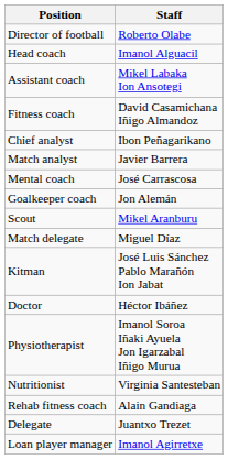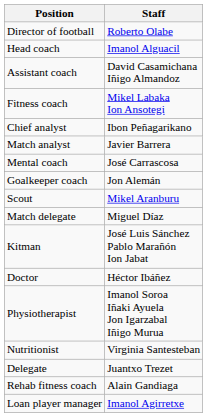 <table class="wikitable">
 <tr>
 <th>Position</th>
 <th>Staff</th>
 </tr>
 <tr>
 <td>Director of football</td>
 <td> <a href='#'>Roberto Olabe</a></td>
 </tr>
 <tr>
 <td>Head coach</td>
 <td> <a href='#'>Imanol Alguacil</a></td>
 </tr>
 <tr>
 <td>Assistant coach</td>
-<td> <a href='#'>Mikel Labaka</a> <br>  <a href='#'>Ion Ansotegi</a></td>
+<td> David Casamichana <br>  Iñigo Almandoz</td>
 </tr>
 <tr>
 <td>Fitness coach</td>
-<td> David Casamichana <br>  Iñigo Almandoz</td>
+<td> <a href='#'>Mikel Labaka</a> <br>  <a href='#'>Ion Ansotegi</a></td>
 </tr>
 <tr>
 <td>Chief analyst</td>
 <td> Ibon Peñagarikano</td>
 </tr>
 <tr>
 <td>Match analyst</td>
 <td> Javier Barrera</td>
 </tr>
 <tr>
 <td>Mental coach</td>
 <td> José Carrascosa</td>
 </tr>
 <tr>
 <td>Goalkeeper coach</td>
 <td> Jon Alemán</td>
 </tr>
 <tr>
 <td>Scout</td>
 <td> <a href='#'>Mikel Aranburu</a></td>
 </tr>
 <tr>
 <td>Match delegate</td>
 <td> Miguel Díaz</td>
 </tr>
 <tr>
 <td>Kitman</td>
 <td> José Luis Sánchez <br>  Pablo Marañón <br>  Ion Jabat</td>
 </tr>
 <tr>
 <td>Doctor</td>
 <td> Héctor Ibáñez</td>
 </tr>
 <tr>
 <td>Physiotherapist</td>
 <td> Imanol Soroa <br>  Iñaki Ayuela <br>  Jon Igarzabal <br>  Iñigo Murua</td>
 </tr>
 <tr>
 <td>Nutritionist</td>
 <td> Virginia Santesteban</td>
 </tr>
 <tr>
+<td>Delegate</td>
+<td> Juantxo Trezet</td>
+</tr>
+<tr>
 <td>Rehab fitness coach</td>
 <td> Alain Gandiaga</td>
-</tr>
-<tr>
-<td>Delegate</td>
-<td> Juantxo Trezet</td>
 </tr>
 <tr>
 <td>Loan player manager</td>
 <td> <a href='#'>Imanol Agirretxe</a></td>
 </tr>
 </table>
